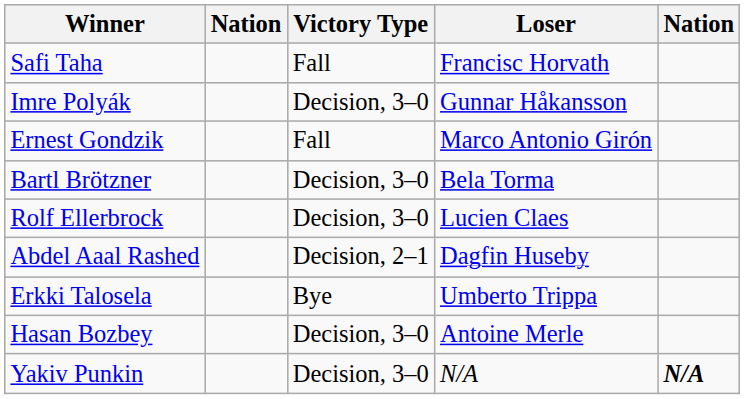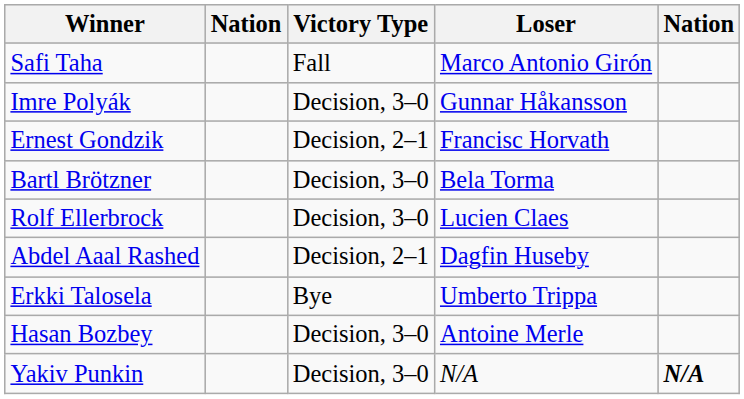 <table class="wikitable sortable" style="text-align:left;">
 <tr>
 <th>Winner</th>
 <th>Nation</th>
 <th>Victory Type</th>
 <th>Loser</th>
 <th>Nation</th>
 </tr>
 <tr>
 <td><a href='#'>Safi Taha</a></td>
 <td></td>
 <td>Fall</td>
-<td><a href='#'>Francisc Horvath</a></td>
+<td><a href='#'>Marco Antonio Girón</a></td>
 <td></td>
 </tr>
 <tr>
 <td><a href='#'>Imre Polyák</a></td>
 <td></td>
 <td>Decision, 3–0</td>
 <td><a href='#'>Gunnar Håkansson</a></td>
 <td></td>
 </tr>
 <tr>
 <td><a href='#'>Ernest Gondzik</a></td>
 <td></td>
-<td>Fall</td>
-<td><a href='#'>Marco Antonio Girón</a></td>
+<td>Decision, 2–1</td>
+<td><a href='#'>Francisc Horvath</a></td>
 <td></td>
 </tr>
 <tr>
 <td><a href='#'>Bartl Brötzner</a></td>
 <td></td>
 <td>Decision, 3–0</td>
 <td><a href='#'>Bela Torma</a></td>
 <td></td>
 </tr>
 <tr>
 <td><a href='#'>Rolf Ellerbrock</a></td>
 <td></td>
 <td>Decision, 3–0</td>
 <td><a href='#'>Lucien Claes</a></td>
 <td></td>
 </tr>
 <tr>
 <td><a href='#'>Abdel Aaal Rashed</a></td>
 <td></td>
 <td>Decision, 2–1</td>
 <td><a href='#'>Dagfin Huseby</a></td>
 <td></td>
 </tr>
 <tr>
 <td><a href='#'>Erkki Talosela</a></td>
 <td></td>
 <td>Bye</td>
 <td><a href='#'>Umberto Trippa</a></td>
 <td></td>
 </tr>
 <tr>
 <td><a href='#'>Hasan Bozbey</a></td>
 <td></td>
 <td>Decision, 3–0</td>
 <td><a href='#'>Antoine Merle</a></td>
 <td></td>
 </tr>
 <tr>
 <td><a href='#'>Yakiv Punkin</a></td>
 <td></td>
 <td>Decision, 3–0</td>
 <td><em>N/A</em></td>
 <td><strong><em>N/A</em></strong></td>
 </tr>
 </table>
